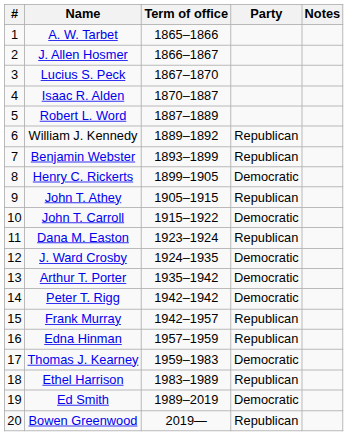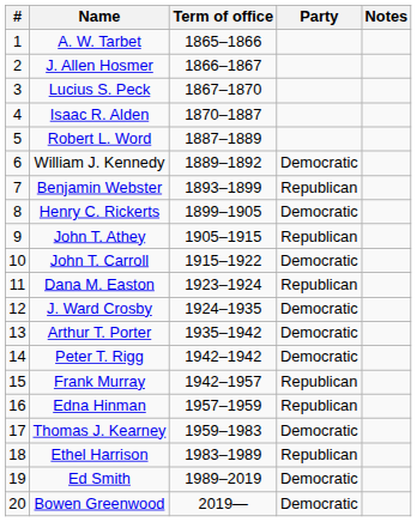 <table class="wikitable sortable" style="text-align:center;">
 <tr>
 <th bgcolor=#cccccc>#</th>
 <th bgcolor=#cccccc>Name</th>
 <th bgcolor=#cccccc>Term of office</th>
 <th bgcolor=#cccccc>Party</th>
 <th bgcolor=#cccccc>Notes</th>
 </tr>
 <tr>
 <td>1</td>
 <td><a href='#'>A. W. Tarbet</a></td>
 <td>1865–1866</td>
 <td></td>
 <td></td>
 </tr>
 <tr>
 <td>2</td>
 <td><a href='#'>J. Allen Hosmer</a></td>
 <td>1866–1867</td>
 <td></td>
 <td></td>
 </tr>
 <tr>
 <td>3</td>
 <td><a href='#'>Lucius S. Peck</a></td>
 <td>1867–1870</td>
 <td></td>
 <td></td>
 </tr>
 <tr>
 <td>4</td>
 <td><a href='#'>Isaac R. Alden</a></td>
 <td>1870–1887</td>
 <td></td>
 <td></td>
 </tr>
 <tr>
 <td>5</td>
 <td><a href='#'>Robert L. Word</a></td>
 <td>1887–1889</td>
 <td></td>
 <td></td>
 </tr>
 <tr>
 <td>6</td>
 <td>William J. Kennedy</td>
 <td>1889–1892</td>
-<td>Republican</td>
+<td>Democratic</td>
 <td></td>
 </tr>
 <tr>
 <td>7</td>
 <td><a href='#'>Benjamin Webster</a></td>
 <td>1893–1899</td>
 <td>Republican</td>
 <td></td>
 </tr>
 <tr>
 <td>8</td>
 <td><a href='#'>Henry C. Rickerts</a></td>
 <td>1899–1905</td>
 <td>Democratic</td>
 <td></td>
 </tr>
 <tr>
 <td>9</td>
 <td><a href='#'>John T. Athey</a></td>
 <td>1905–1915</td>
 <td>Republican</td>
 <td></td>
 </tr>
 <tr>
 <td>10</td>
 <td><a href='#'>John T. Carroll</a></td>
 <td>1915–1922</td>
 <td>Democratic</td>
 <td></td>
 </tr>
 <tr>
 <td>11</td>
 <td><a href='#'>Dana M. Easton</a></td>
 <td>1923–1924</td>
 <td>Republican</td>
 <td></td>
 </tr>
 <tr>
 <td>12</td>
 <td><a href='#'>J. Ward Crosby</a></td>
 <td>1924–1935</td>
 <td>Democratic</td>
 <td></td>
 </tr>
 <tr>
 <td>13</td>
 <td><a href='#'>Arthur T. Porter</a></td>
 <td>1935–1942</td>
 <td>Democratic</td>
 <td></td>
 </tr>
 <tr>
 <td>14</td>
 <td><a href='#'>Peter T. Rigg</a></td>
 <td>1942–1942</td>
 <td>Democratic</td>
 <td></td>
 </tr>
 <tr>
 <td>15</td>
 <td><a href='#'>Frank Murray</a></td>
 <td>1942–1957</td>
 <td>Republican</td>
 <td></td>
 </tr>
 <tr>
 <td>16</td>
 <td><a href='#'>Edna Hinman</a></td>
 <td>1957–1959</td>
 <td>Republican</td>
 <td></td>
 </tr>
 <tr>
 <td>17</td>
 <td><a href='#'>Thomas J. Kearney</a></td>
 <td>1959–1983</td>
 <td>Democratic</td>
 <td></td>
 </tr>
 <tr>
 <td>18</td>
 <td><a href='#'>Ethel Harrison</a></td>
 <td>1983–1989</td>
 <td>Republican</td>
 <td></td>
 </tr>
 <tr>
 <td>19</td>
 <td><a href='#'>Ed Smith</a></td>
 <td>1989–2019</td>
 <td>Democratic</td>
 <td></td>
 </tr>
 <tr>
 <td>20</td>
 <td><a href='#'>Bowen Greenwood</a></td>
 <td>2019—</td>
-<td>Republican</td>
+<td>Democratic</td>
 <td></td>
 </tr>
 </table>
